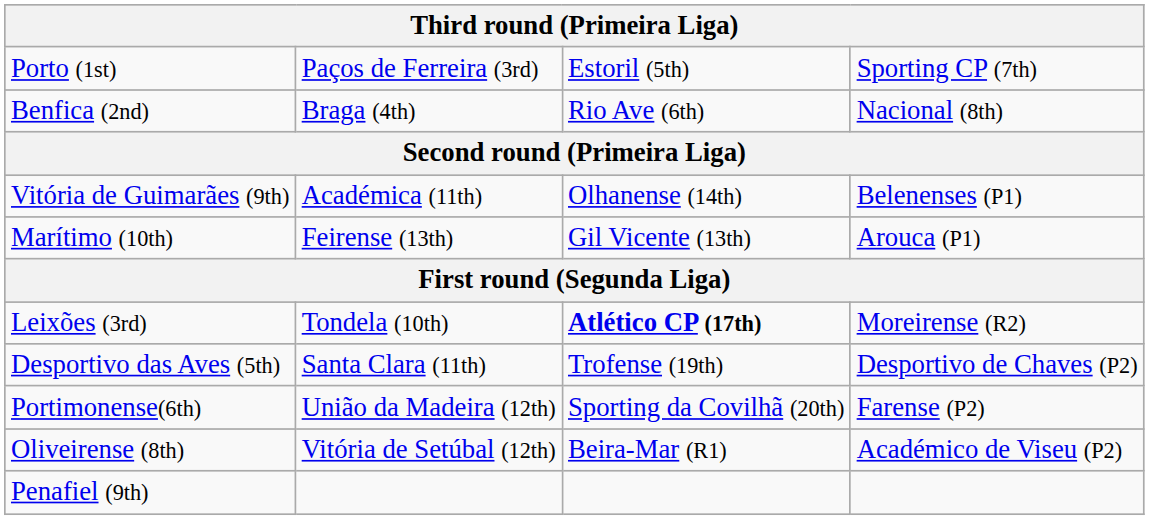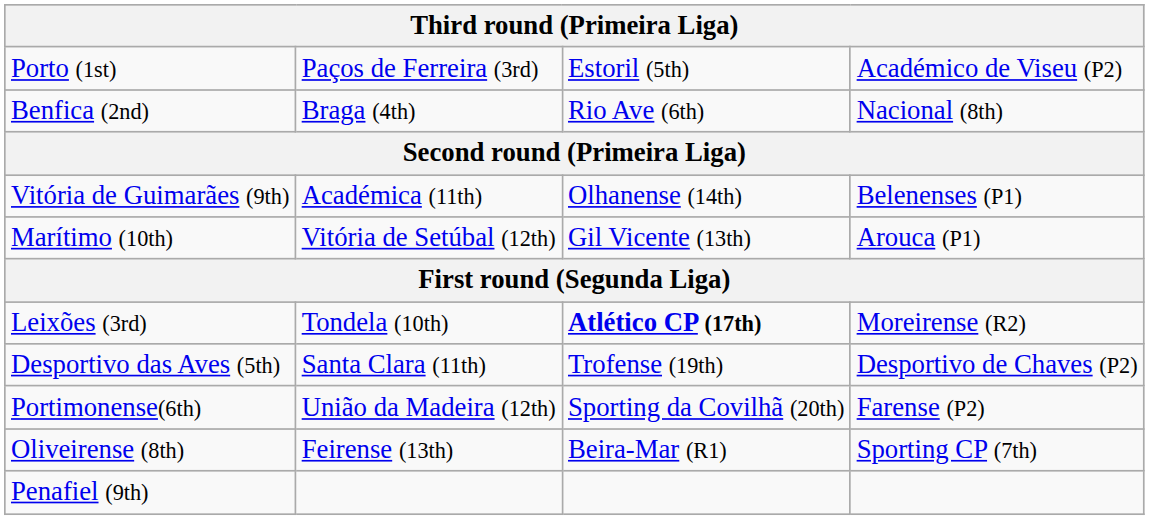 <table class="wikitable">
 <tr>
 <th colspan="4">Third round (Primeira Liga)</th>
 </tr>
 <tr>
 <td><a href='#'>Porto</a> <small>(1st)</small></td>
 <td><a href='#'>Paços de Ferreira</a> <small>(3rd)</small></td>
 <td><a href='#'>Estoril</a> <small>(5th)</small></td>
-<td><a href='#'>Sporting CP</a> <small>(7th)</small></td>
+<td><a href='#'>Académico de Viseu</a> <small>(P2)</small></td>
 </tr>
 <tr>
 <td><a href='#'>Benfica</a> <small>(2nd)</small></td>
 <td><a href='#'>Braga</a> <small>(4th)</small></td>
 <td><a href='#'>Rio Ave</a> <small>(6th)</small></td>
 <td><a href='#'>Nacional</a> <small>(8th)</small></td>
 </tr>
 <tr>
 <th colspan="4">Second round (Primeira Liga)</th>
 </tr>
 <tr>
 <td><a href='#'>Vitória de Guimarães</a> <small>(9th)</small></td>
 <td><a href='#'>Académica</a> <small>(11th)</small></td>
 <td><a href='#'>Olhanense</a> <small>(14th)</small></td>
 <td><a href='#'>Belenenses</a> <small>(P1)</small></td>
 </tr>
 <tr>
 <td><a href='#'>Marítimo</a> <small>(10th)</small></td>
-<td><a href='#'>Feirense</a> <small>(13th)</small></td>
+<td><a href='#'>Vitória de Setúbal</a> <small>(12th)</small></td>
 <td><a href='#'>Gil Vicente</a> <small>(13th)</small></td>
 <td><a href='#'>Arouca</a> <small>(P1)</small></td>
 </tr>
 <tr>
 <th colspan="4">First round (Segunda Liga)</th>
 </tr>
 <tr>
 <td><a href='#'>Leixões</a> <small>(3rd)</small></td>
 <td><a href='#'>Tondela</a> <small>(10th)</small></td>
 <td><strong><a href='#'>Atlético CP</a> <small>(17th)</small></strong></td>
 <td><a href='#'>Moreirense</a> <small>(R2)</small></td>
 </tr>
 <tr>
 <td><a href='#'>Desportivo das Aves</a> <small>(5th)</small></td>
 <td><a href='#'>Santa Clara</a> <small>(11th)</small></td>
 <td><a href='#'>Trofense</a> <small>(19th)</small></td>
 <td><a href='#'>Desportivo de Chaves</a> <small>(P2)</small></td>
 </tr>
 <tr>
 <td><a href='#'>Portimonense</a><small>(6th)</small></td>
 <td><a href='#'>União da Madeira</a> <small>(12th)</small></td>
 <td><a href='#'>Sporting da Covilhã</a> <small>(20th)</small></td>
 <td><a href='#'>Farense</a> <small>(P2)</small></td>
 </tr>
 <tr>
 <td><a href='#'>Oliveirense</a> <small>(8th)</small></td>
-<td><a href='#'>Vitória de Setúbal</a> <small>(12th)</small></td>
+<td><a href='#'>Feirense</a> <small>(13th)</small></td>
 <td><a href='#'>Beira-Mar</a> <small>(R1)</small></td>
-<td><a href='#'>Académico de Viseu</a> <small>(P2)</small></td>
+<td><a href='#'>Sporting CP</a> <small>(7th)</small></td>
 </tr>
 <tr>
 <td><a href='#'>Penafiel</a> <small>(9th)</small></td>
 <td></td>
 <td></td>
 <td></td>
 </tr>
 </table>
